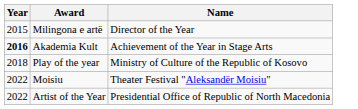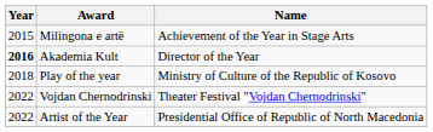 <table class="wikitable">
 <tr>
 <th>Year</th>
 <th>Award</th>
 <th>Name</th>
 </tr>
 <tr>
 <td>2015</td>
 <td>Milingona e artë</td>
-<td>Director of the Year</td>
+<td>Achievement of the Year in Stage Arts</td>
 </tr>
 <tr>
 <td><strong>2016</strong></td>
 <td>Akademia Kult</td>
-<td>Achievement of the Year in Stage Arts</td>
+<td>Director of the Year</td>
 </tr>
 <tr>
 <td>2018</td>
 <td>Play of the year</td>
 <td>Ministry of Culture of the Republic of Kosovo</td>
 </tr>
 <tr>
 <td>2022</td>
-<td>Moisiu</td>
-<td>Theater Festival "<a href='#'>Aleksandër Moisiu</a>"</td>
+<td>Vojdan Chernodrinski</td>
+<td>Theater Festival "<a href='#'>Vojdan Chernodrinski</a>"</td>
 </tr>
 <tr>
 <td>2022</td>
 <td>Artist of the Year</td>
 <td>Presidential Office of Republic of North Macedonia </td>
 </tr>
 </table>
